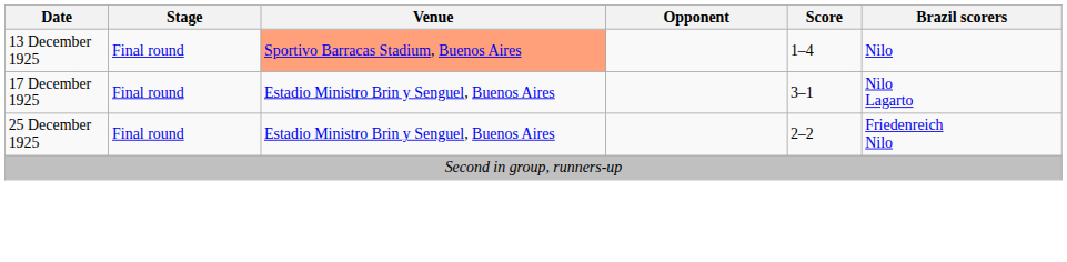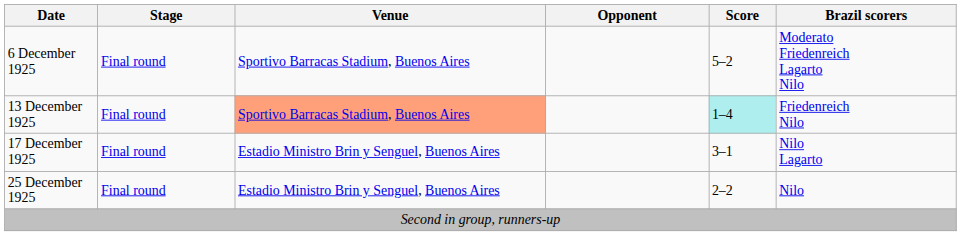 <table class="wikitable">
 <tr>
 <th width=100px>Date</th>
 <th width=150px>Stage</th>
 <th width=350px>Venue</th>
 <th width=180px>Opponent</th>
 <th width=70px>Score</th>
 <th width=200px>Brazil scorers</th>
 </tr>
 <tr>
+<td>6 December 1925</td>
+<td><a href='#'>Final round</a></td>
+<td><a href='#'>Sportivo Barracas Stadium</a>, <a href='#'>Buenos Aires</a></td>
+<td></td>
+<td>5–2</td>
+<td><a href='#'>Moderato</a>  <br> <a href='#'>Friedenreich</a>  <br> <a href='#'>Lagarto</a>  <br> <a href='#'>Nilo</a> </td>
+</tr>
+<tr>
 <td>13 December 1925</td>
 <td><a href='#'>Final round</a></td>
 <td style="background: lightsalmon;"><a href='#'>Sportivo Barracas Stadium</a>, <a href='#'>Buenos Aires</a></td>
 <td></td>
-<td>1–4</td>
-<td><a href='#'>Nilo</a> </td>
+<td style="background: paleturquoise;">1–4</td>
+<td><a href='#'>Friedenreich</a>  <br> <a href='#'>Nilo</a> </td>
 </tr>
 <tr>
 <td>17 December 1925</td>
 <td><a href='#'>Final round</a></td>
 <td><a href='#'>Estadio Ministro Brin y Senguel</a>, <a href='#'>Buenos Aires</a></td>
 <td></td>
 <td>3–1</td>
 <td><a href='#'>Nilo</a>  <br> <a href='#'>Lagarto</a> </td>
 </tr>
 <tr>
 <td>25 December 1925</td>
 <td><a href='#'>Final round</a></td>
 <td><a href='#'>Estadio Ministro Brin y Senguel</a>, <a href='#'>Buenos Aires</a></td>
 <td></td>
 <td>2–2</td>
-<td><a href='#'>Friedenreich</a>  <br> <a href='#'>Nilo</a> </td>
+<td><a href='#'>Nilo</a> </td>
 </tr>
 <tr>
 <td colspan="6"  style="text-align:center; background:silver;"><em>Second in group, runners-up</em></td>
 </tr>
 </table>
